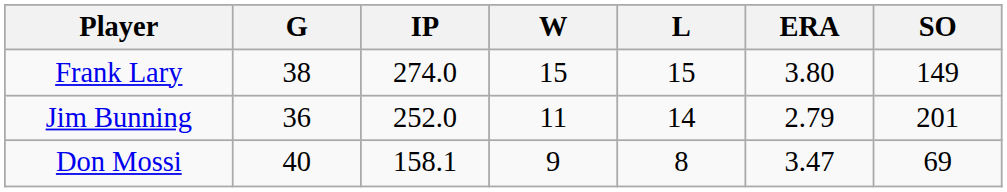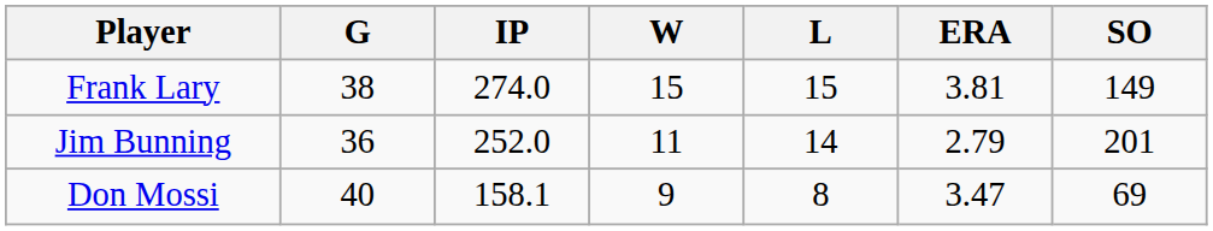 <table class="wikitable sortable">
 <tr>
 <th bgcolor="#DDDDFF" width="16%">Player</th>
 <th bgcolor="#DDDDFF" width="9%">G</th>
 <th bgcolor="#DDDDFF" width="9%">IP</th>
 <th bgcolor="#DDDDFF" width="9%">W</th>
 <th bgcolor="#DDDDFF" width="9%">L</th>
 <th bgcolor="#DDDDFF" width="9%">ERA</th>
 <th bgcolor="#DDDDFF" width="9%">SO</th>
 </tr>
 <tr align="center">
 <td><a href='#'>Frank Lary</a></td>
 <td>38</td>
 <td>274.0</td>
 <td>15</td>
 <td>15</td>
-<td>3.80</td>
+<td>3.81</td>
 <td>149</td>
 </tr>
 <tr align=center>
 <td><a href='#'>Jim Bunning</a></td>
 <td>36</td>
 <td>252.0</td>
 <td>11</td>
 <td>14</td>
 <td>2.79</td>
 <td>201</td>
 </tr>
 <tr align=center>
 <td><a href='#'>Don Mossi</a></td>
 <td>40</td>
 <td>158.1</td>
 <td>9</td>
 <td>8</td>
 <td>3.47</td>
 <td>69</td>
 </tr>
 </table>
